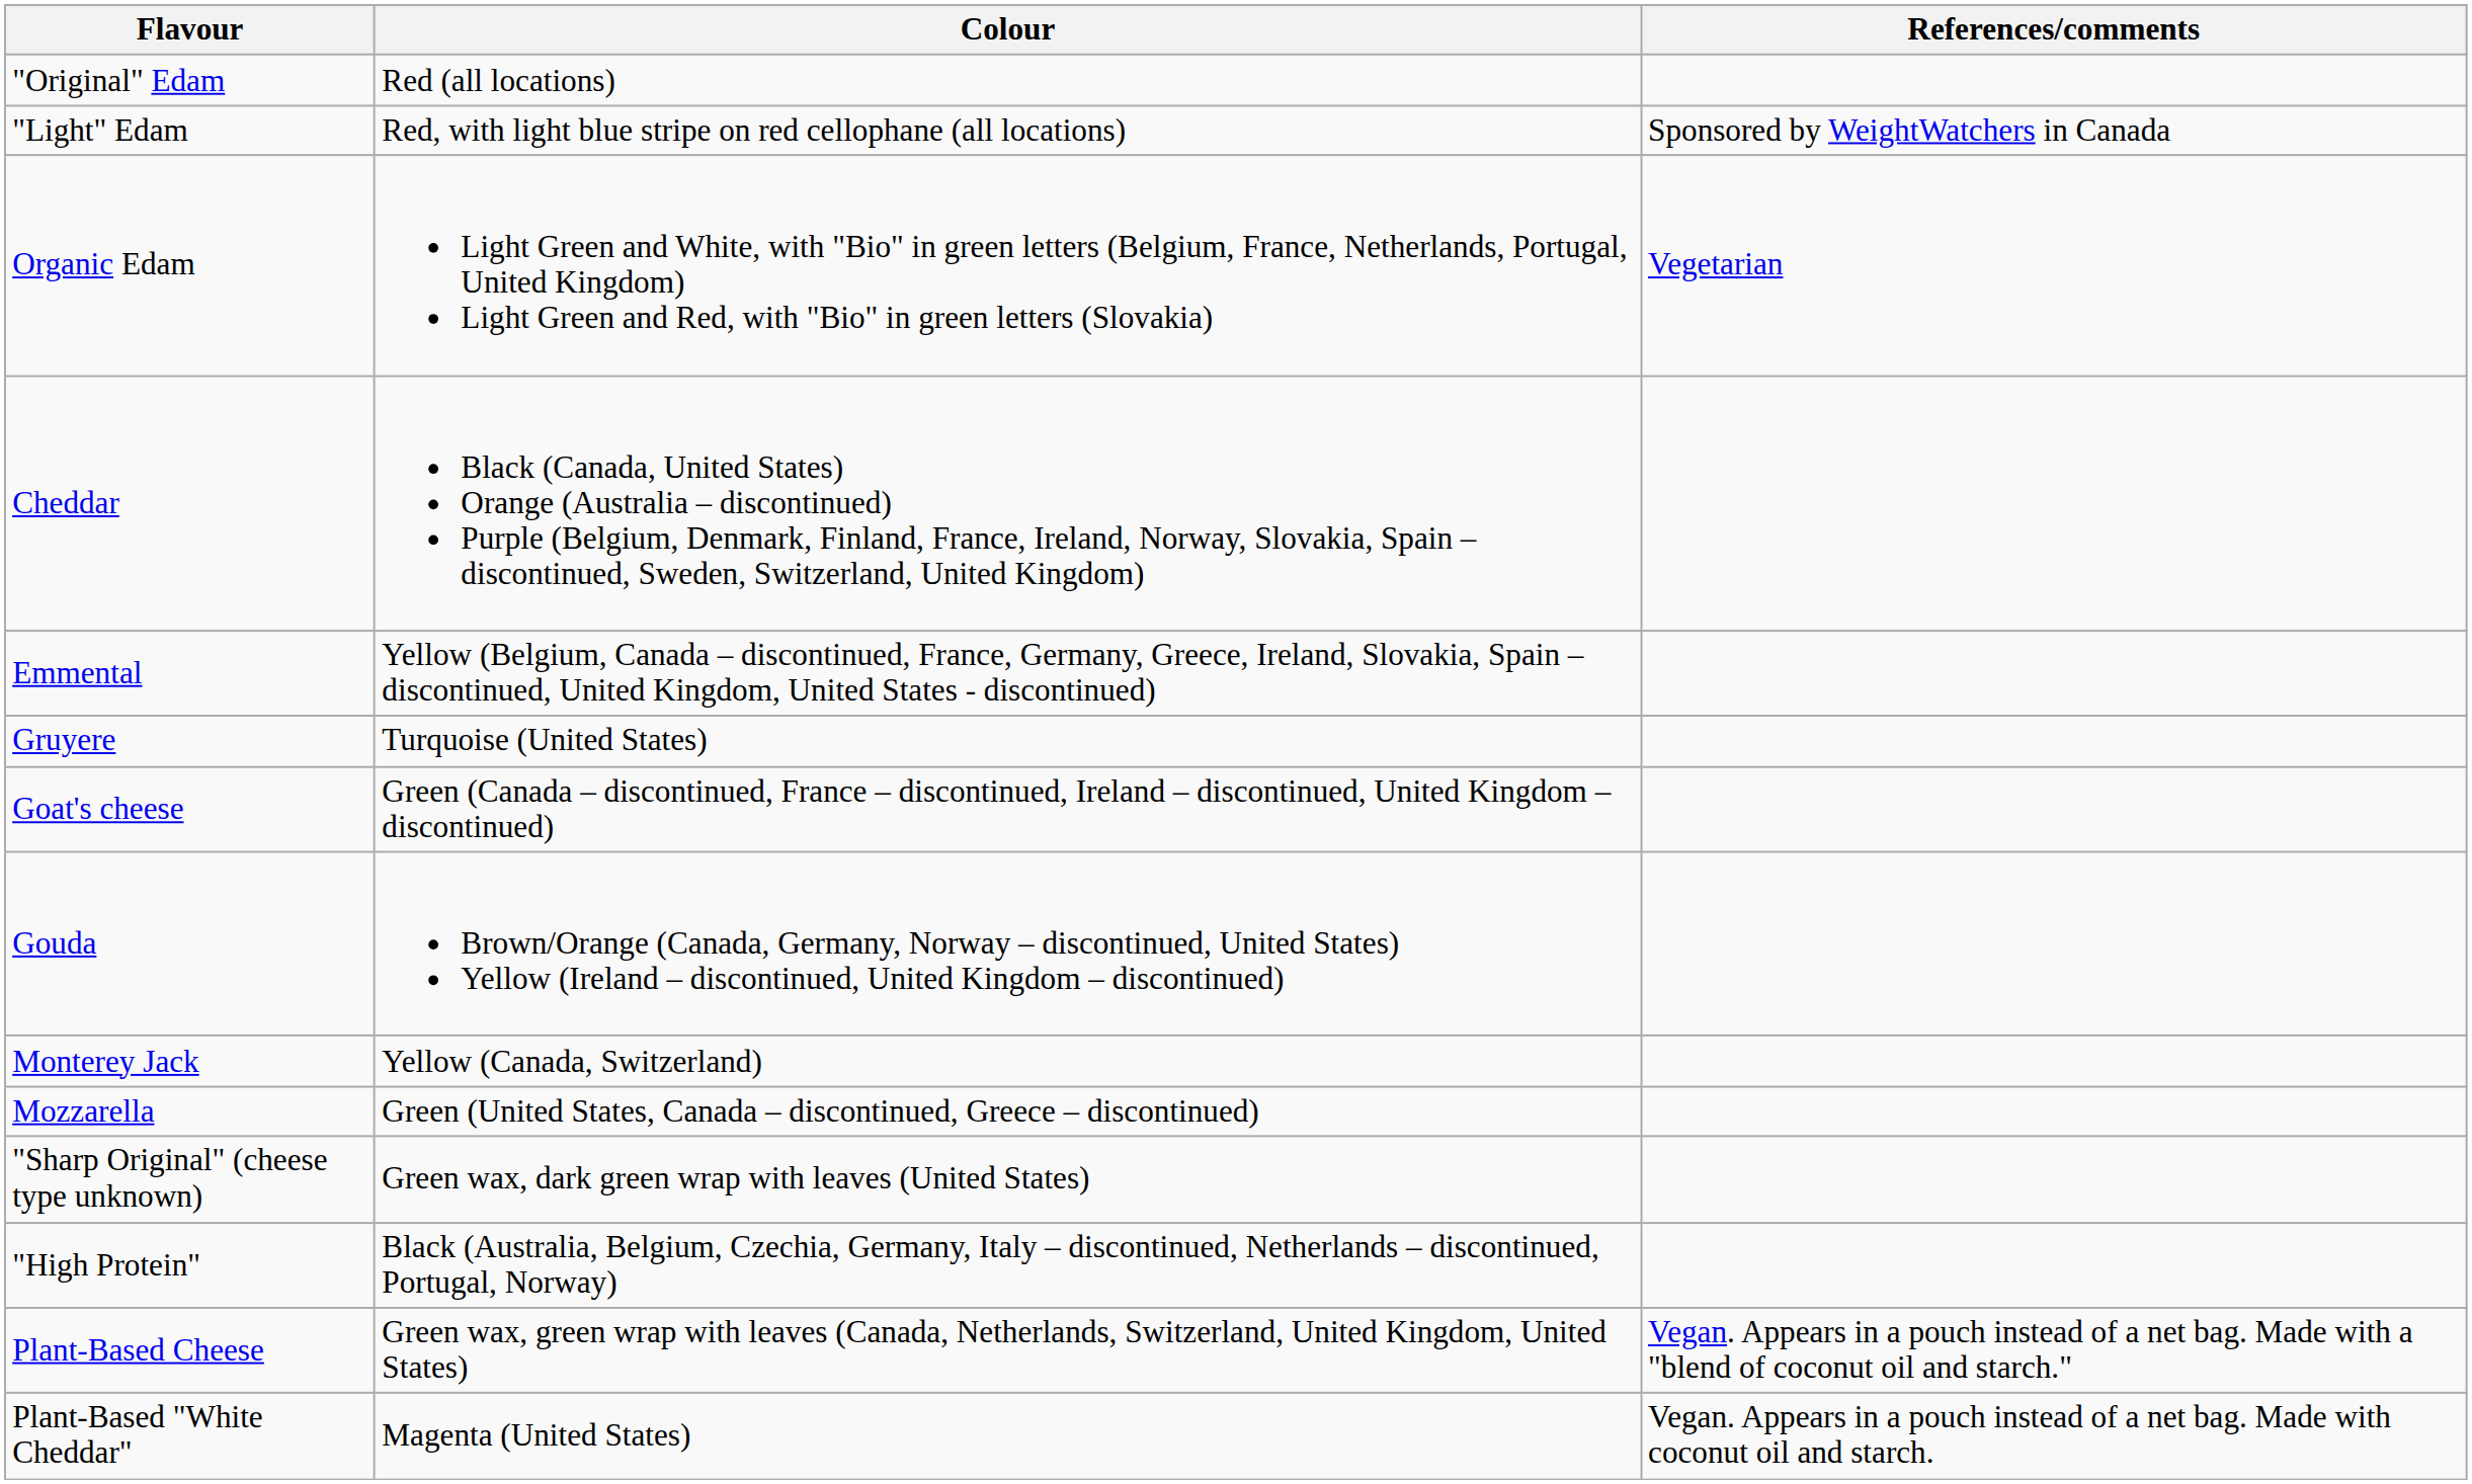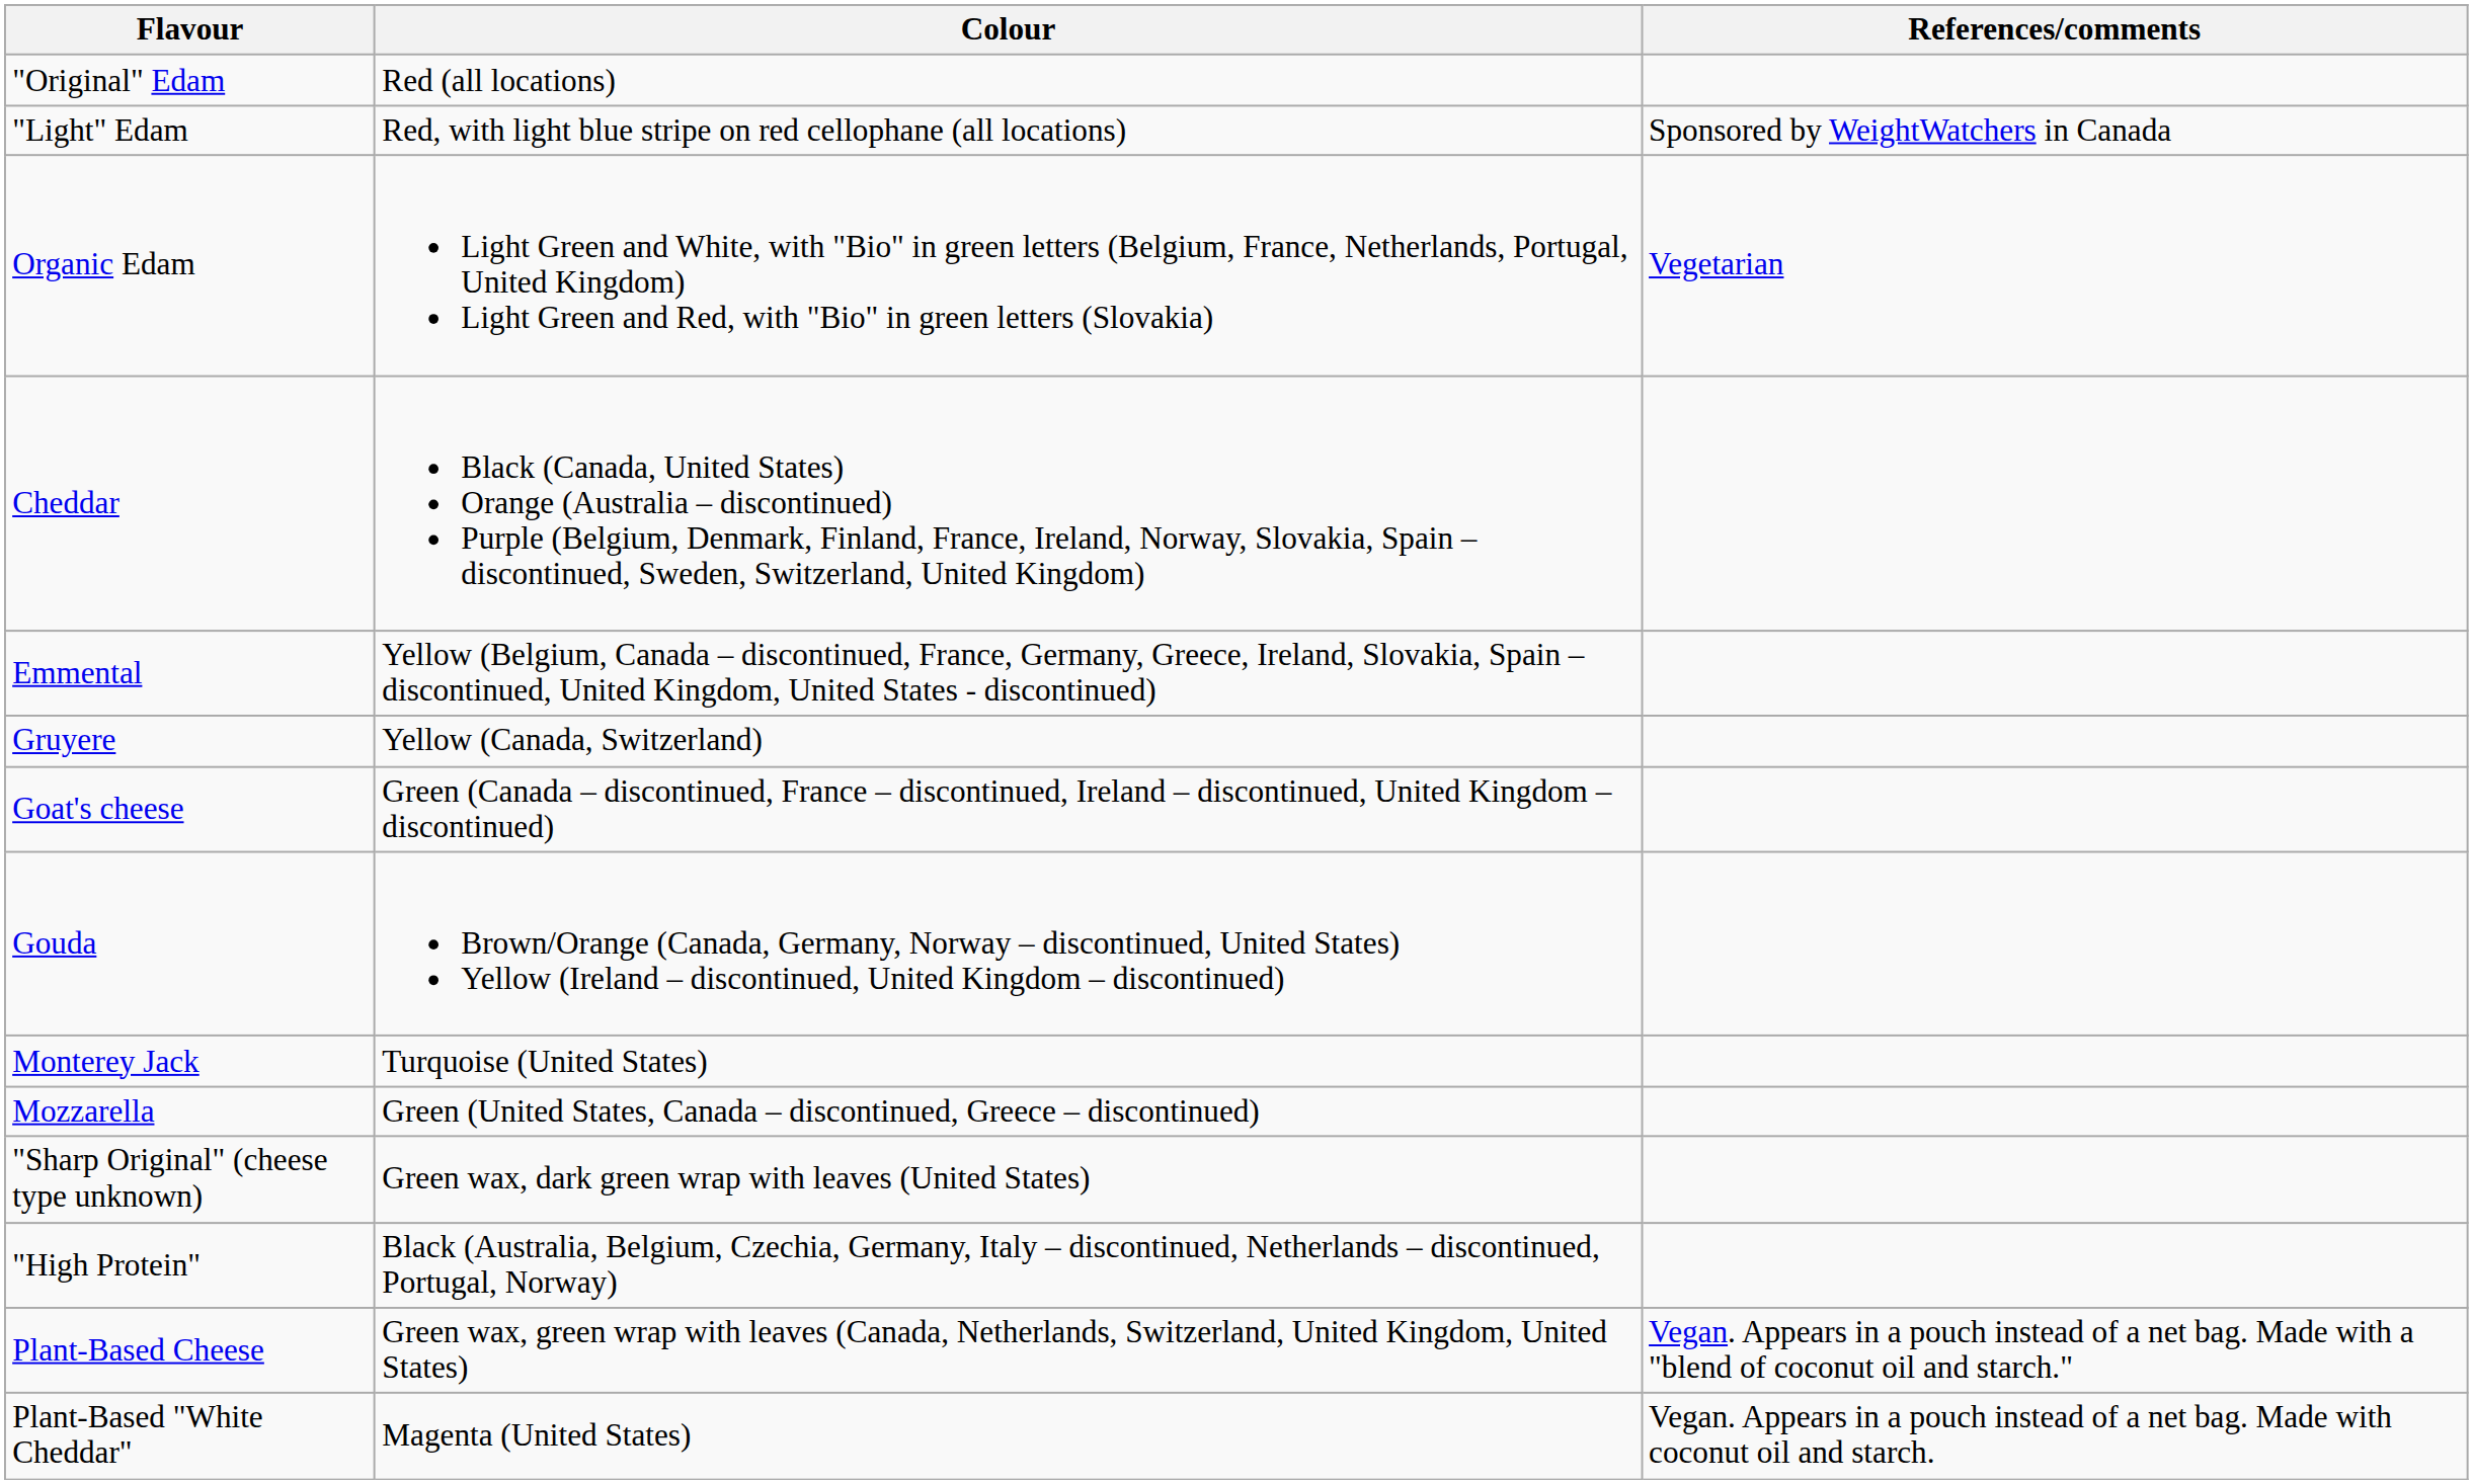 <table class="wikitable sortable">
 <tr>
 <th>Flavour</th>
 <th>Colour</th>
 <th>References/comments</th>
 </tr>
 <tr>
 <td>"Original" <a href='#'>Edam</a></td>
 <td>Red (all locations)</td>
 <td></td>
 </tr>
 <tr>
 <td>"Light" Edam</td>
 <td>Red, with light blue stripe on red cellophane (all locations)</td>
 <td>Sponsored by <a href='#'>WeightWatchers</a> in Canada </td>
 </tr>
 <tr>
 <td><a href='#'>Organic</a> Edam</td>
 <td><br><ul><li>Light Green and White, with "Bio" in green letters (Belgium, France, Netherlands, Portugal, United Kingdom)</li><li>Light Green and Red, with "Bio" in green letters (Slovakia)</li></ul></td>
 <td><a href='#'>Vegetarian</a></td>
 </tr>
 <tr>
 <td><a href='#'>Cheddar</a></td>
 <td><br><ul><li>Black (Canada, United States)</li><li>Orange (Australia – discontinued)</li><li>Purple (Belgium, Denmark, Finland, France, Ireland, Norway, Slovakia, Spain – discontinued, Sweden, Switzerland, United Kingdom)</li></ul></td>
 <td></td>
 </tr>
 <tr>
 <td><a href='#'>Emmental</a></td>
 <td>Yellow (Belgium, Canada – discontinued, France, Germany, Greece, Ireland, Slovakia, Spain – discontinued, United Kingdom, United States - discontinued)</td>
 <td></td>
 </tr>
 <tr>
 <td><a href='#'>Gruyere</a></td>
-<td>Turquoise (United States)</td>
+<td>Yellow (Canada, Switzerland)</td>
 <td></td>
 </tr>
 <tr>
 <td><a href='#'>Goat's cheese</a></td>
 <td>Green (Canada – discontinued, France – discontinued, Ireland – discontinued, United Kingdom – discontinued)</td>
 <td></td>
 </tr>
 <tr>
 <td><a href='#'>Gouda</a></td>
 <td><br><ul><li>Brown/Orange (Canada, Germany, Norway – discontinued, United States)</li><li>Yellow (Ireland – discontinued, United Kingdom – discontinued)</li></ul></td>
 <td></td>
 </tr>
 <tr>
 <td><a href='#'>Monterey Jack</a></td>
-<td>Yellow (Canada, Switzerland)</td>
+<td>Turquoise (United States)</td>
 <td></td>
 </tr>
 <tr>
 <td><a href='#'>Mozzarella</a></td>
 <td>Green (United States, Canada – discontinued, Greece – discontinued)</td>
 <td></td>
 </tr>
 <tr>
 <td>"Sharp Original" (cheese type unknown)</td>
 <td>Green wax, dark green wrap with leaves (United States)</td>
 <td></td>
 </tr>
 <tr>
 <td>"High Protein"</td>
 <td>Black (Australia, Belgium, Czechia, Germany, Italy – discontinued, Netherlands – discontinued, Portugal, Norway)</td>
 <td></td>
 </tr>
 <tr>
 <td><a href='#'>Plant-Based Cheese</a></td>
 <td>Green wax, green wrap with leaves (Canada, Netherlands, Switzerland, United Kingdom, United States)</td>
 <td><a href='#'>Vegan</a>. Appears in a pouch instead of a net bag. Made with a "blend of coconut oil and starch."</td>
 </tr>
 <tr>
 <td>Plant-Based "White Cheddar"</td>
 <td>Magenta (United States)</td>
 <td>Vegan. Appears in a pouch instead of a net bag. Made with coconut oil and starch.</td>
 </tr>
 </table>
